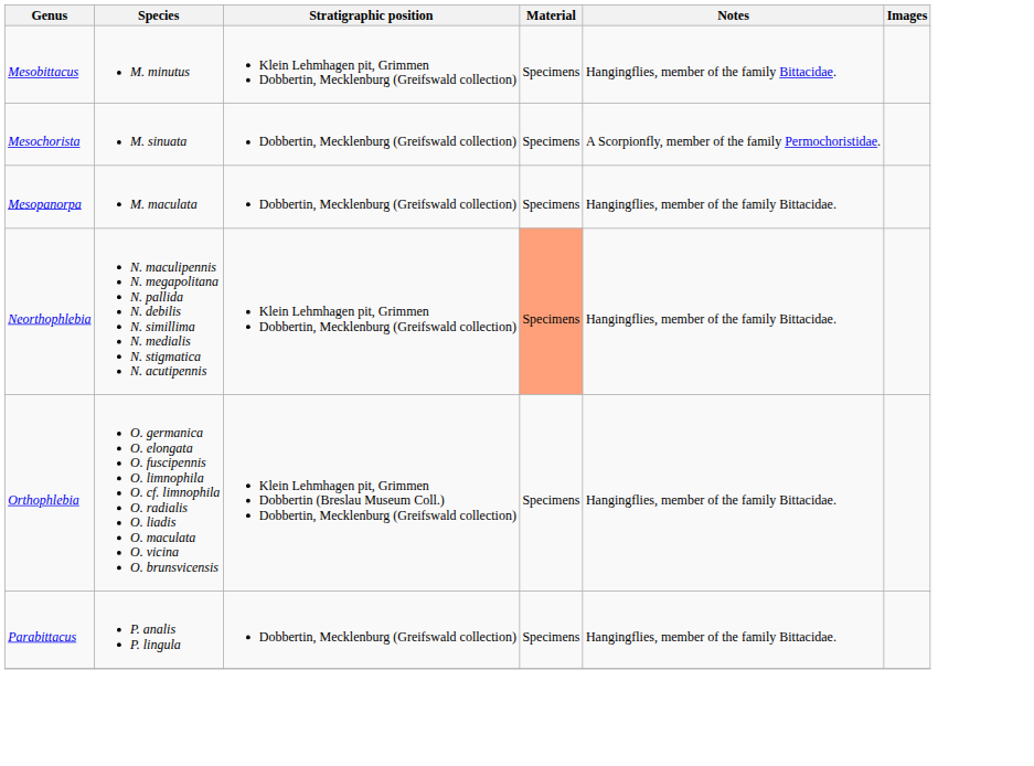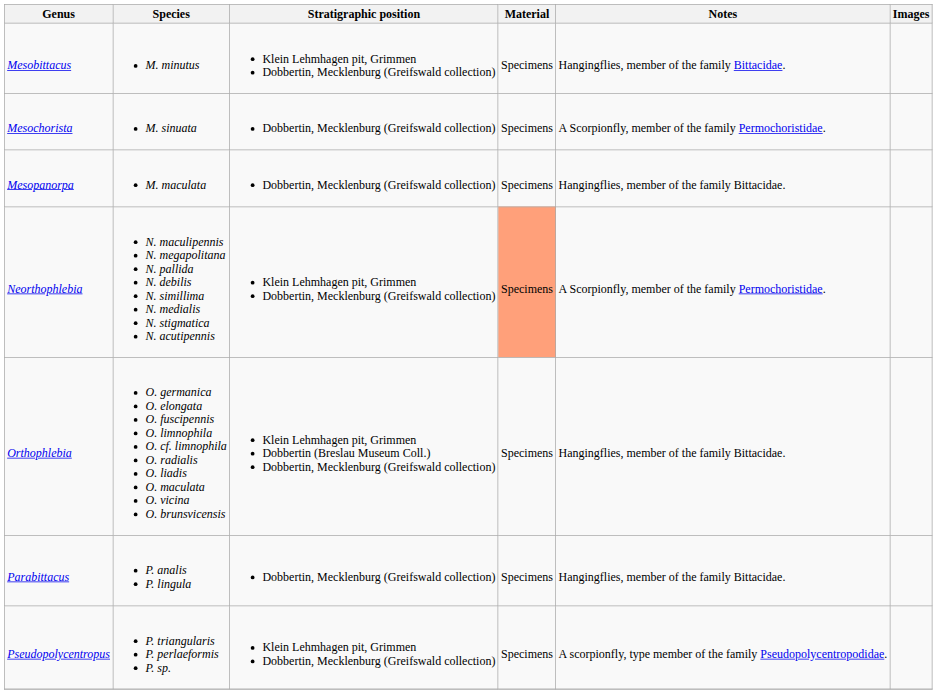 <table class = "wikitable">
 <tr>
 <th>Genus</th>
 <th>Species</th>
 <th>Stratigraphic position</th>
 <th>Material</th>
 <th>Notes</th>
 <th>Images</th>
 </tr>
 <tr>
 <td><br><em><a href='#'>Mesobittacus</a></em></td>
 <td><br><ul><li><em>M. minutus</em></li></ul></td>
 <td><br><ul><li>Klein Lehmhagen pit, Grimmen</li><li>Dobbertin, Mecklenburg (Greifswald collection)</li></ul></td>
 <td><br>Specimens</td>
 <td><br>Hangingflies, member of the family <a href='#'>Bittacidae</a>.</td>
 <td></td>
 </tr>
 <tr>
 <td><br><em><a href='#'>Mesochorista</a></em></td>
 <td><br><ul><li><em>M. sinuata</em></li></ul></td>
 <td><br><ul><li>Dobbertin, Mecklenburg (Greifswald collection)</li></ul></td>
 <td><br>Specimens</td>
 <td><br>A Scorpionfly, member of the family <a href='#'>Permochoristidae</a>.</td>
 <td></td>
 </tr>
 <tr>
 <td><br><em><a href='#'>Mesopanorpa</a></em></td>
 <td><br><ul><li><em>M. maculata</em></li></ul></td>
 <td><br><ul><li>Dobbertin, Mecklenburg (Greifswald collection)</li></ul></td>
 <td><br>Specimens</td>
 <td><br>Hangingflies, member of the family Bittacidae.</td>
 <td></td>
 </tr>
 <tr>
 <td><br><em><a href='#'>Neorthophlebia</a></em></td>
 <td><br><ul><li><em>N. maculipennis</em></li><li><em>N. megapolitana</em></li><li><em>N. pallida</em></li><li><em>N. debilis</em></li><li><em>N. simillima</em></li><li><em>N. medialis</em></li><li><em>N. stigmatica</em></li><li><em>N. acutipennis</em></li></ul></td>
 <td><br><ul><li>Klein Lehmhagen pit, Grimmen</li><li>Dobbertin, Mecklenburg (Greifswald collection)</li></ul></td>
 <td style="background: lightsalmon;"><br>Specimens</td>
-<td><br>Hangingflies, member of the family Bittacidae.</td>
+<td><br>A Scorpionfly, member of the family <a href='#'>Permochoristidae</a>.</td>
 <td><br></td>
 </tr>
 <tr>
 <td><br><em><a href='#'>Orthophlebia</a></em></td>
 <td><br><ul><li><em>O. germanica</em></li><li><em>O. elongata</em></li><li><em>O. fuscipennis</em></li><li><em>O. limnophila</em></li><li><em>O. cf. limnophila</em></li><li><em>O. radialis</em></li><li><em>O. liadis</em></li><li><em>O. maculata</em></li><li><em>O. vicina</em></li><li><em>O. brunsvicensis</em></li></ul></td>
 <td><br><ul><li>Klein Lehmhagen pit, Grimmen</li><li>Dobbertin (Breslau Museum Coll.)</li><li>Dobbertin, Mecklenburg (Greifswald collection)</li></ul></td>
 <td><br>Specimens</td>
 <td><br>Hangingflies, member of the family Bittacidae.</td>
 <td></td>
 </tr>
 <tr>
 <td><br><em><a href='#'>Parabittacus</a></em></td>
 <td><br><ul><li><em>P. analis</em></li><li><em>P. lingula</em></li></ul></td>
 <td><br><ul><li>Dobbertin, Mecklenburg (Greifswald collection)</li></ul></td>
 <td><br>Specimens</td>
 <td><br>Hangingflies, member of the family Bittacidae.</td>
 <td></td>
 </tr>
 <tr>
+<td><br><em><a href='#'>Pseudopolycentropus</a></em></td>
+<td><br><ul><li><em>P. triangularis</em></li><li><em>P. perlaeformis</em></li><li><em>P. sp.</em></li></ul></td>
+<td><br><ul><li>Klein Lehmhagen pit, Grimmen</li><li>Dobbertin, Mecklenburg (Greifswald collection)</li></ul></td>
+<td><br>Specimens</td>
+<td><br>A scorpionfly, type member of the family <a href='#'>Pseudopolycentropodidae</a>.</td>
+<td></td>
+</tr>
+<tr>
 </tr>
 </table>
